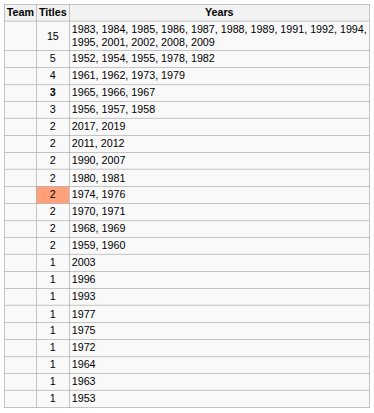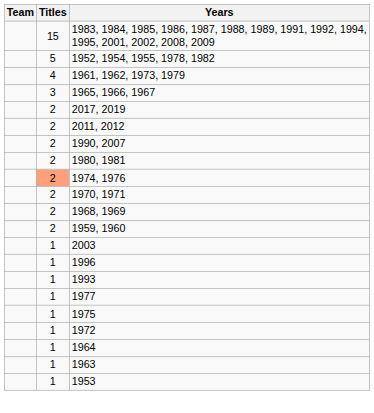 <table class="wikitable sortable" style="text-align:center">
 <tr>
 <th>Team</th>
 <th>Titles</th>
 <th>Years</th>
 </tr>
 <tr>
 <td style=><em></em></td>
 <td>15</td>
 <td align=left>1983, 1984, 1985, 1986, 1987, 1988, 1989, 1991, 1992, 1994,<br>1995, 2001, 2002, 2008, 2009</td>
 </tr>
 <tr>
 <td style=><em></em></td>
 <td>5</td>
 <td align=left>1952, 1954, 1955, 1978, 1982</td>
 </tr>
 <tr>
 <td style=><em></em></td>
 <td>4</td>
 <td align=left>1961, 1962, 1973, 1979</td>
 </tr>
 <tr>
 <td style=><em></em></td>
-<td><strong>3</strong></td>
+<td>3</td>
 <td align=left>1965, 1966, 1967</td>
-</tr>
-<tr>
-<td style=><em></em></td>
-<td>3</td>
-<td align=left>1956, 1957, 1958</td>
 </tr>
 <tr>
 <td style=><em></em></td>
 <td>2</td>
 <td align=left>2017, 2019</td>
 </tr>
 <tr>
 <td style=><em></em></td>
 <td>2</td>
 <td align=left>2011, 2012</td>
 </tr>
 <tr>
 <td style=><em></em></td>
 <td>2</td>
 <td align=left>1990, 2007</td>
 </tr>
 <tr>
 <td style=><em></em></td>
 <td>2</td>
 <td align=left>1980, 1981</td>
 </tr>
 <tr>
 <td style=><em></em></td>
 <td style="background: lightsalmon;">2</td>
 <td align=left>1974, 1976</td>
 </tr>
 <tr>
 <td style=><em></em></td>
 <td>2</td>
 <td align=left>1970, 1971</td>
 </tr>
 <tr>
 <td style=><em></em></td>
 <td>2</td>
 <td align=left>1968, 1969</td>
 </tr>
 <tr>
 <td style=><em></em></td>
 <td>2</td>
 <td align=left>1959, 1960</td>
 </tr>
 <tr>
 <td style=><em></em></td>
 <td>1</td>
 <td align=left>2003</td>
 </tr>
 <tr>
 <td style=><em></em></td>
 <td>1</td>
 <td align=left>1996</td>
 </tr>
 <tr>
 <td style=><em></em></td>
 <td>1</td>
 <td align=left>1993</td>
 </tr>
 <tr>
 <td style=><em></em></td>
 <td>1</td>
 <td align=left>1977</td>
 </tr>
 <tr>
 <td style=><em></em></td>
 <td>1</td>
 <td align=left>1975</td>
 </tr>
 <tr>
 <td style=><em></em></td>
 <td>1</td>
 <td align=left>1972</td>
 </tr>
 <tr>
 <td style=><em></em></td>
 <td>1</td>
 <td align=left>1964</td>
 </tr>
 <tr>
 <td style=><em></em></td>
 <td>1</td>
 <td align=left>1963</td>
 </tr>
 <tr>
 <td style=><em></em></td>
 <td>1</td>
 <td align=left>1953</td>
 </tr>
 </table>
